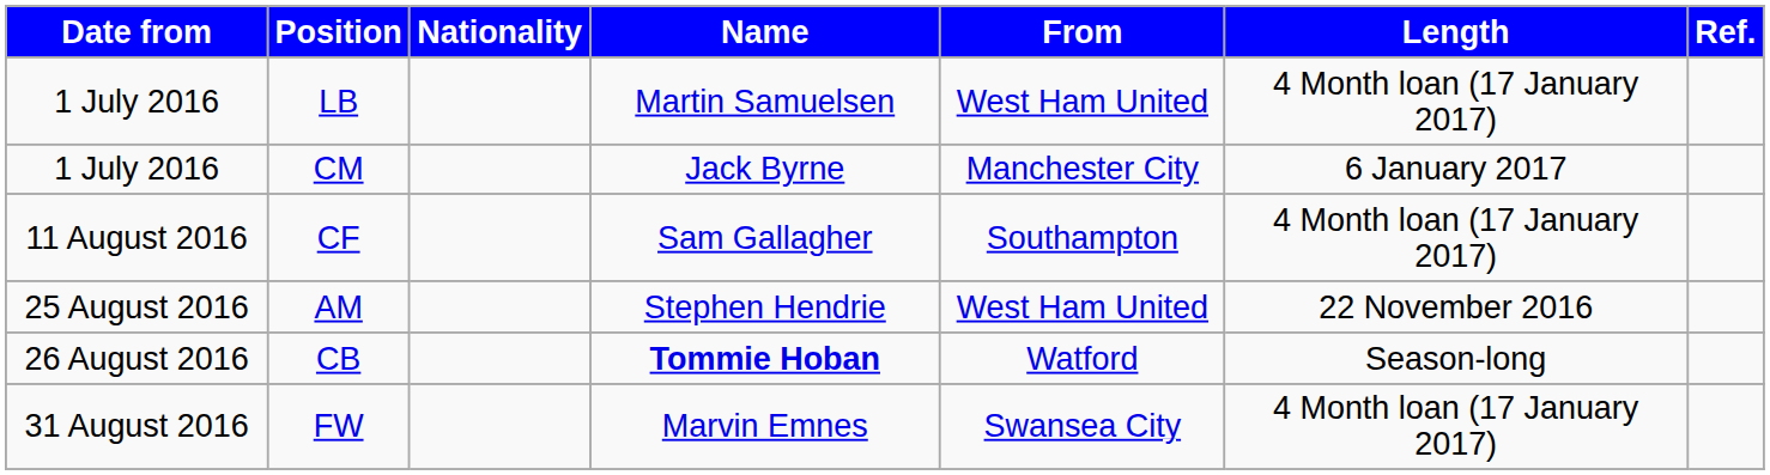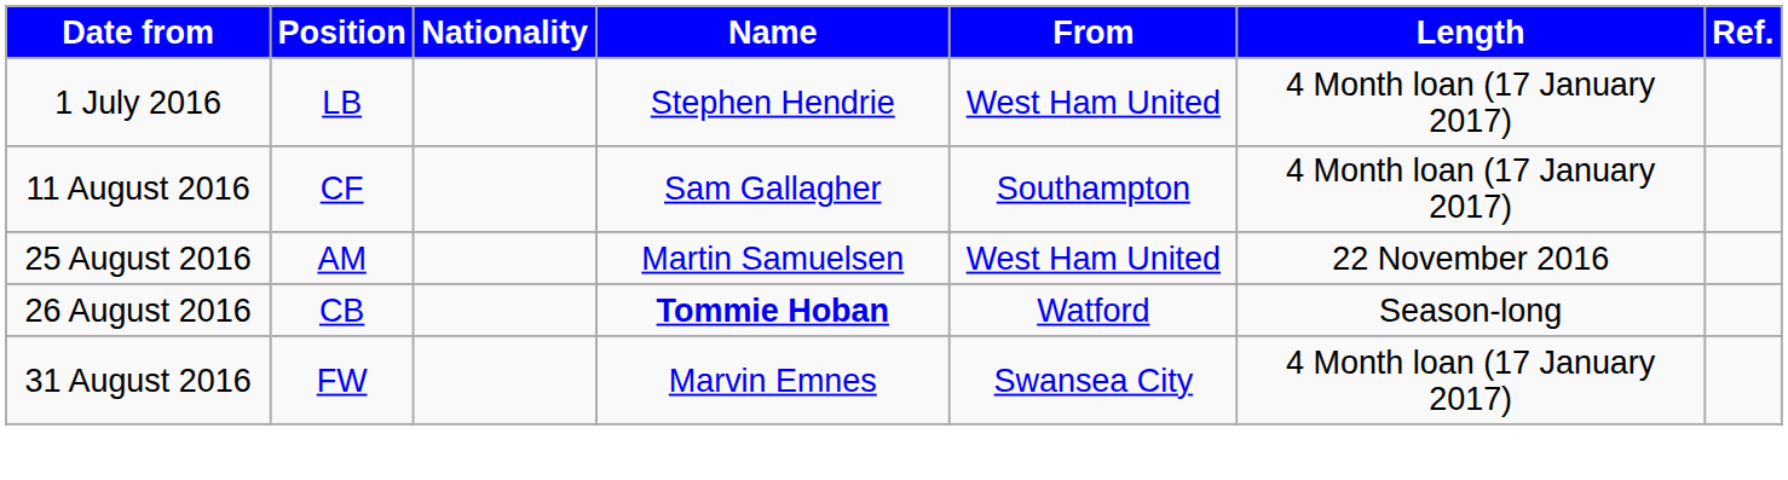 <table class="wikitable"  style="text-align:center; font-size:90%; ">
 <tr>
 <th style="background:#0000FF; color:white; width:110px;">Date from</th>
 <th style="background:#0000FF; color:white; width:50px;">Position</th>
 <th style="background:#0000FF; color:white; width:50px;">Nationality</th>
 <th style="background:#0000FF; color:white; width:150px;">Name</th>
 <th style="background:#0000FF; color:white; width:120px;">From</th>
 <th style="background:#0000FF; color:white; width:200px;">Length</th>
 <th style="background:#0000FF; color:white; width:25px;">Ref.</th>
 </tr>
 <tr>
 <td>1 July 2016</td>
 <td><a href='#'>LB</a></td>
 <td></td>
-<td><a href='#'>Martin Samuelsen</a></td>
+<td><a href='#'>Stephen Hendrie</a></td>
 <td><a href='#'>West Ham United</a></td>
 <td>4 Month loan (17 January 2017)</td>
-<td></td>
-</tr>
-<tr>
-<td>1 July 2016</td>
-<td><a href='#'>CM</a></td>
-<td></td>
-<td><a href='#'>Jack Byrne</a></td>
-<td><a href='#'>Manchester City</a></td>
-<td>6 January 2017 </td>
 <td></td>
 </tr>
 <tr>
 <td>11 August 2016</td>
 <td><a href='#'>CF</a></td>
 <td></td>
 <td><a href='#'>Sam Gallagher</a></td>
 <td><a href='#'>Southampton</a></td>
 <td>4 Month loan (17 January 2017)</td>
 <td></td>
 </tr>
 <tr>
 <td>25 August 2016</td>
 <td><a href='#'>AM</a></td>
 <td></td>
-<td><a href='#'>Stephen Hendrie</a></td>
+<td><a href='#'>Martin Samuelsen</a></td>
 <td><a href='#'>West Ham United</a></td>
 <td>22 November 2016 </td>
 <td></td>
 </tr>
 <tr>
 <td>26 August 2016</td>
 <td><a href='#'>CB</a></td>
 <td></td>
 <td><strong><a href='#'>Tommie Hoban</a></strong></td>
 <td><a href='#'>Watford</a></td>
 <td>Season-long</td>
 <td></td>
 </tr>
 <tr>
 <td>31 August 2016</td>
 <td><a href='#'>FW</a></td>
 <td></td>
 <td><a href='#'>Marvin Emnes</a></td>
 <td><a href='#'>Swansea City</a></td>
 <td>4 Month loan (17 January 2017)</td>
 <td></td>
 </tr>
 </table>
